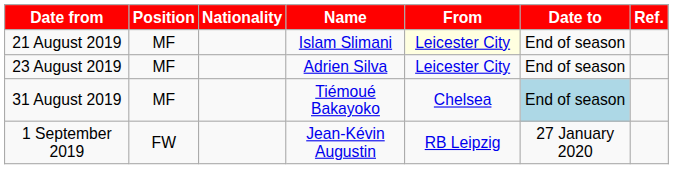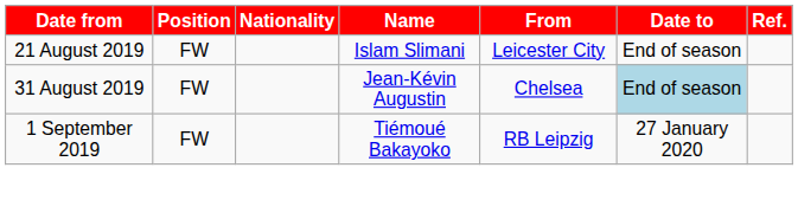 <table class="wikitable"  style="text-align:center; font-size:90%; ">
 <tr>
 <th style="background:#ff0000; color:white; width:200px;">Date from</th>
 <th style="background:#ff0000; color:white; width:50px;">Position</th>
 <th style="background:#ff0000; color:white; width:50px;">Nationality</th>
 <th style="background:#ff0000; color:white; width:200px;">Name</th>
 <th style="background:#ff0000; color:white; width:200px;">From</th>
 <th style="background:#ff0000; color:white; width:200px;">Date to</th>
 <th style="background:#ff0000; color:white; width:30px;">Ref.</th>
 </tr>
 <tr>
 <td>21 August 2019</td>
-<td>MF</td>
+<td>FW</td>
 <td></td>
 <td><a href='#'>Islam Slimani</a></td>
-<td style="background: lightyellow;"><a href='#'>Leicester City</a></td>
-<td>End of season</td>
-<td></td>
-</tr>
-<tr>
-<td>23 August 2019</td>
-<td>MF</td>
-<td></td>
-<td><a href='#'>Adrien Silva</a></td>
 <td><a href='#'>Leicester City</a></td>
 <td>End of season</td>
 <td></td>
 </tr>
 <tr>
 <td>31 August 2019</td>
-<td>MF</td>
+<td>FW</td>
 <td></td>
-<td><a href='#'>Tiémoué Bakayoko</a></td>
+<td><a href='#'>Jean-Kévin Augustin</a></td>
 <td><a href='#'>Chelsea</a></td>
 <td style="background: lightblue;">End of season</td>
 <td></td>
 </tr>
 <tr>
 <td>1 September 2019</td>
 <td>FW</td>
 <td></td>
-<td><a href='#'>Jean-Kévin Augustin</a></td>
+<td><a href='#'>Tiémoué Bakayoko</a></td>
 <td><a href='#'>RB Leipzig</a></td>
 <td>27 January 2020</td>
 <td></td>
 </tr>
 </table>
